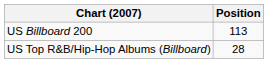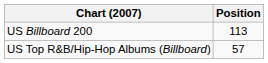 <table class="wikitable sortable">
 <tr>
 <th>Chart (2007)</th>
 <th>Position</th>
 </tr>
 <tr>
 <td>US <em>Billboard</em> 200</td>
 <td align="center">113</td>
 </tr>
 <tr>
 <td>US Top R&B/Hip-Hop Albums (<em>Billboard</em>)</td>
-<td align="center">28</td>
+<td align="center">57</td>
 </tr>
 </table>
